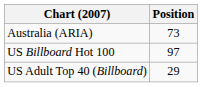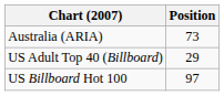 <table class="wikitable sortable">
 <tr>
 <th>Chart (2007)</th>
 <th>Position</th>
 </tr>
 <tr>
 <td>Australia (ARIA)</td>
 <td align="center">73</td>
 </tr>
 <tr>
+<td>US Adult Top 40 (<em>Billboard</em>)</td>
+<td align="center">29</td>
+</tr>
+<tr>
 <td>US <em>Billboard</em> Hot 100</td>
 <td align="center">97</td>
 </tr>
-<tr>
-<td>US Adult Top 40 (<em>Billboard</em>)</td>
-<td align="center">29</td>
-</tr>
 </table>
